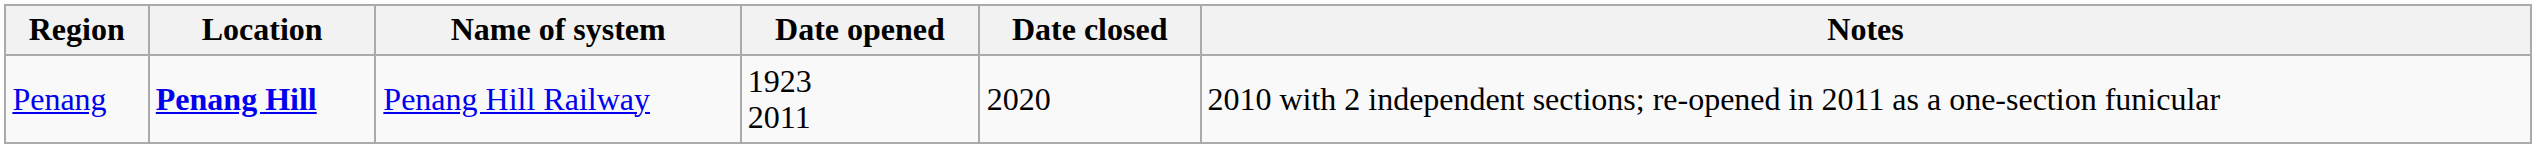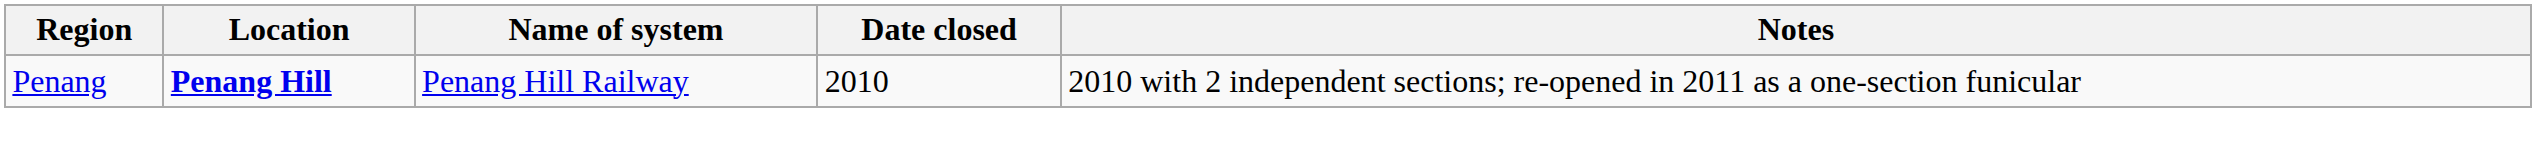 <table class="wikitable" width=100%>
 <tr>
 <th>Region</th>
 <th>Location</th>
 <th>Name of system</th>
-<th>Date opened</th>
 <th>Date closed</th>
 <th>Notes</th>
 </tr>
 <tr>
 <td><a href='#'>Penang</a></td>
 <td><strong><a href='#'>Penang Hill</a></strong></td>
 <td><a href='#'>Penang Hill Railway</a></td>
-<td>1923<br>2011</td>
-<td>2020</td>
+<td>2010</td>
 <td>2010 with 2 independent sections; re-opened in 2011 as a one-section funicular</td>
 </tr>
 </table>
